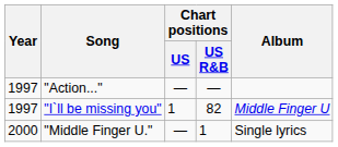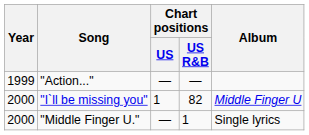 <table class="wikitable">
 <tr>
 <th rowspan="2">Year</th>
 <th rowspan="2">Song</th>
 <th colspan="2">Chart positions</th>
 <th rowspan="2">Album</th>
 </tr>
 <tr>
 <th width="30"><a href='#'>US</a><br></th>
 <th width="30"><a href='#'>US<br>R&B</a><br></th>
 </tr>
 <tr>
-<td>1997</td>
+<td>1999</td>
 <td align="left">"Action..."</td>
 <td align="center">—</td>
 <td align="center">—</td>
 <td></td>
 </tr>
 <tr>
-<td>1997</td>
+<td>2000</td>
 <td><a href='#'>"I`ll be missing you"</a></td>
 <td>1</td>
 <td align="center">82</td>
 <td><em><a href='#'>Middle Finger U</a></em></td>
 </tr>
 <tr>
 <td>2000</td>
 <td align="left">"Middle Finger U."</td>
 <td align="center">—</td>
 <td>1</td>
 <td>Single lyrics</td>
 </tr>
 </table>
